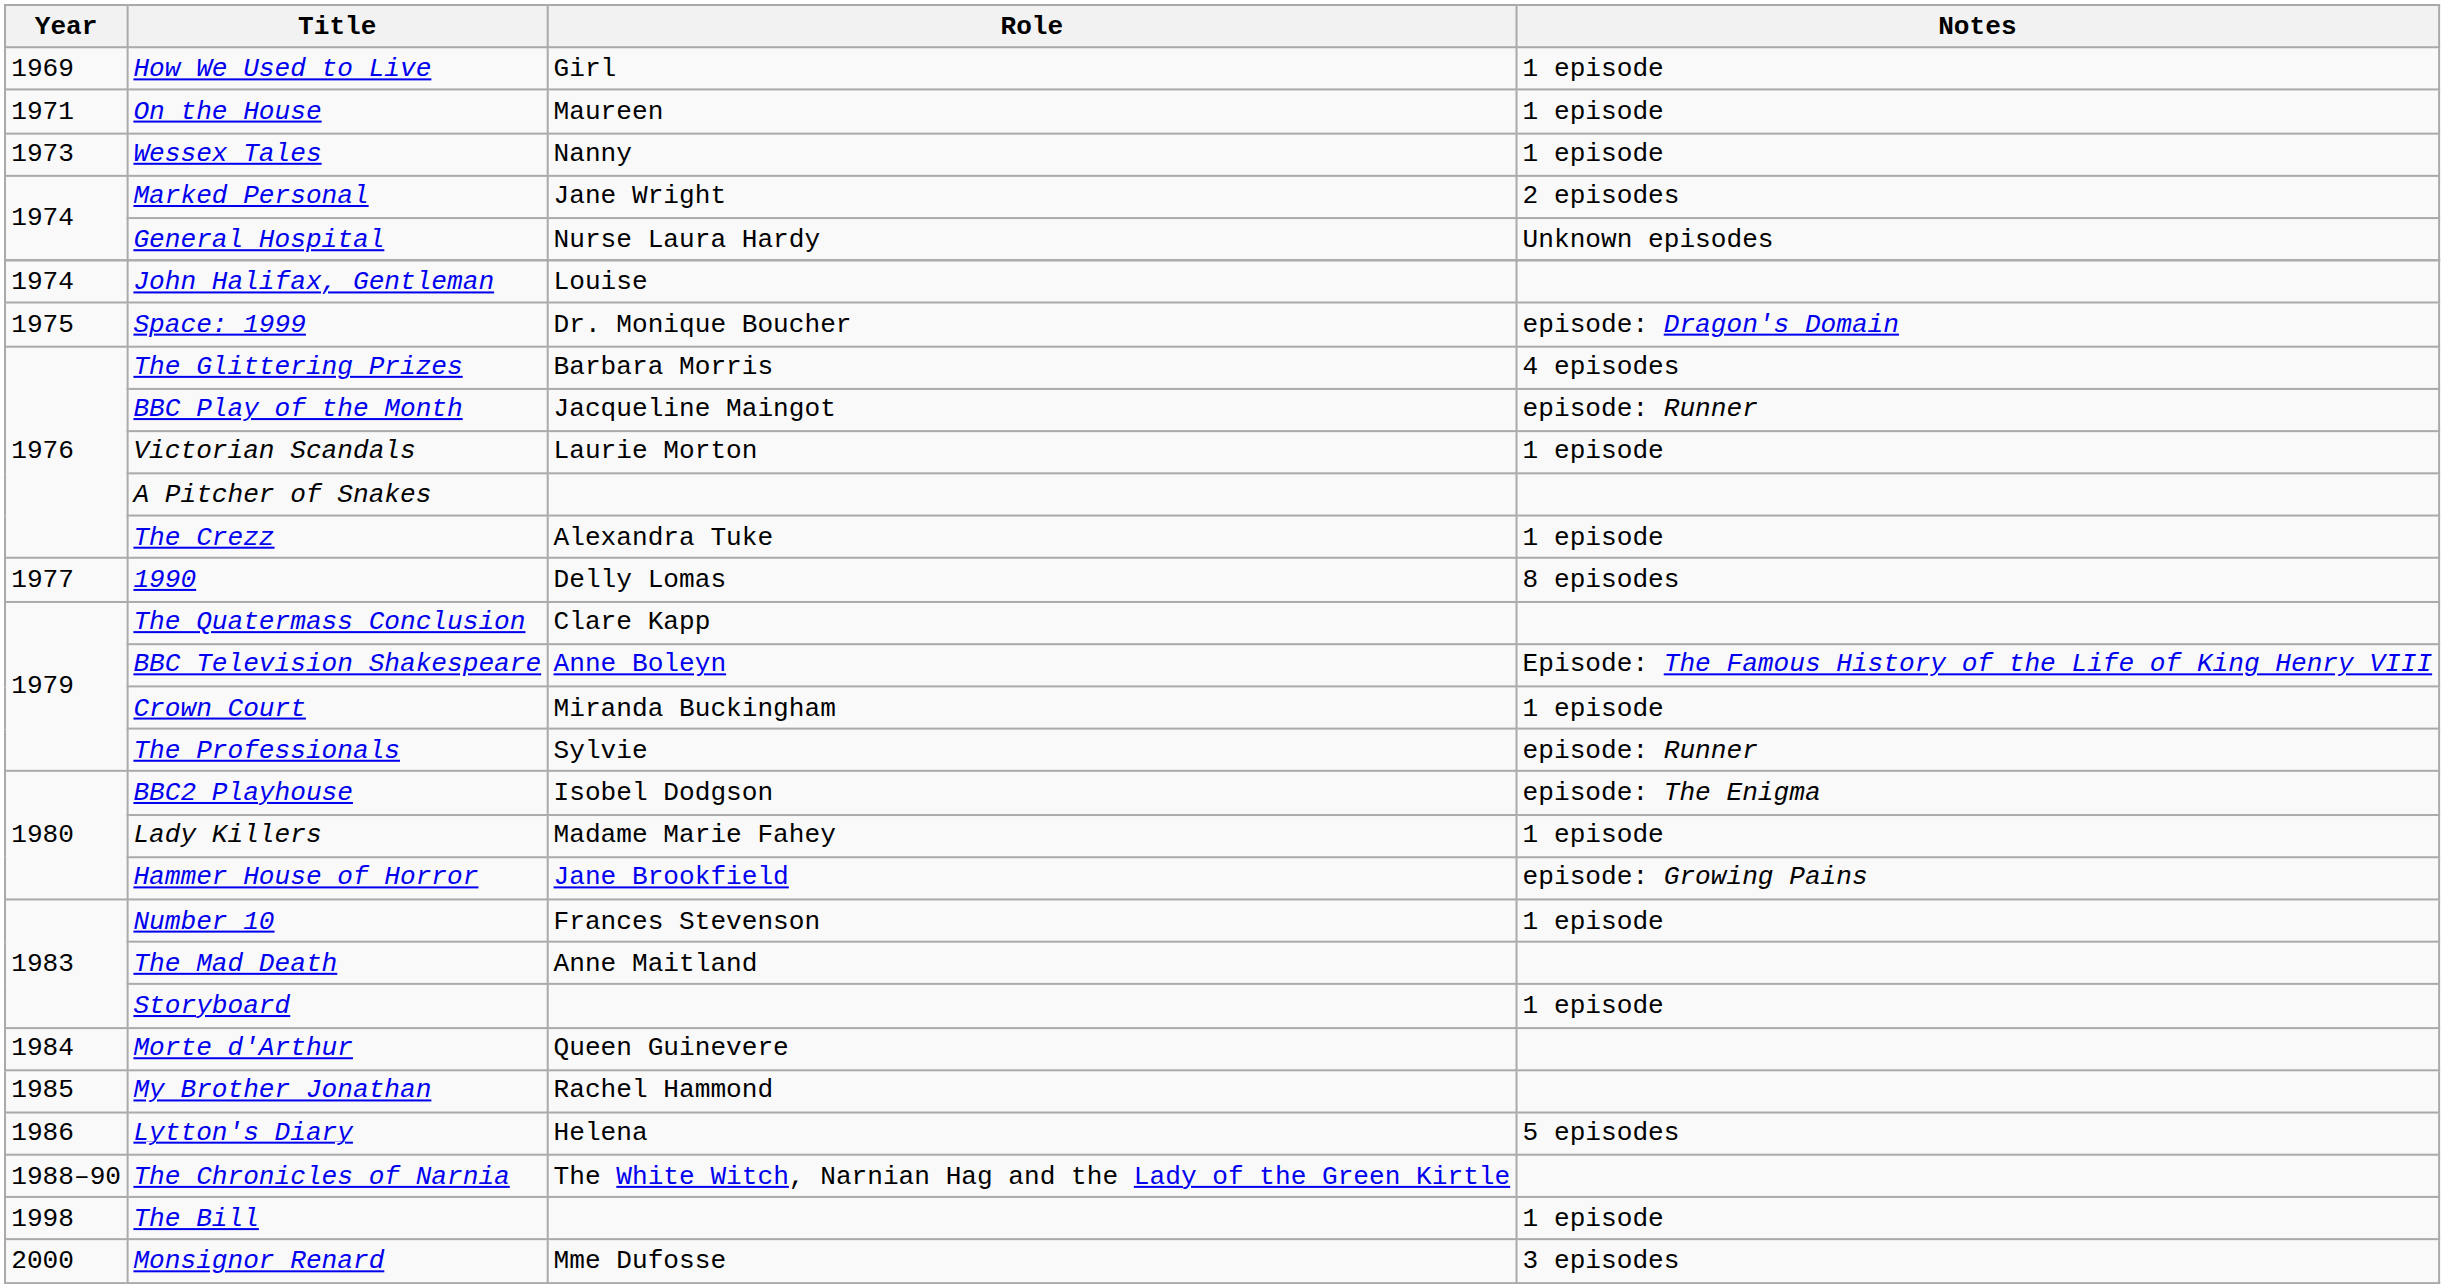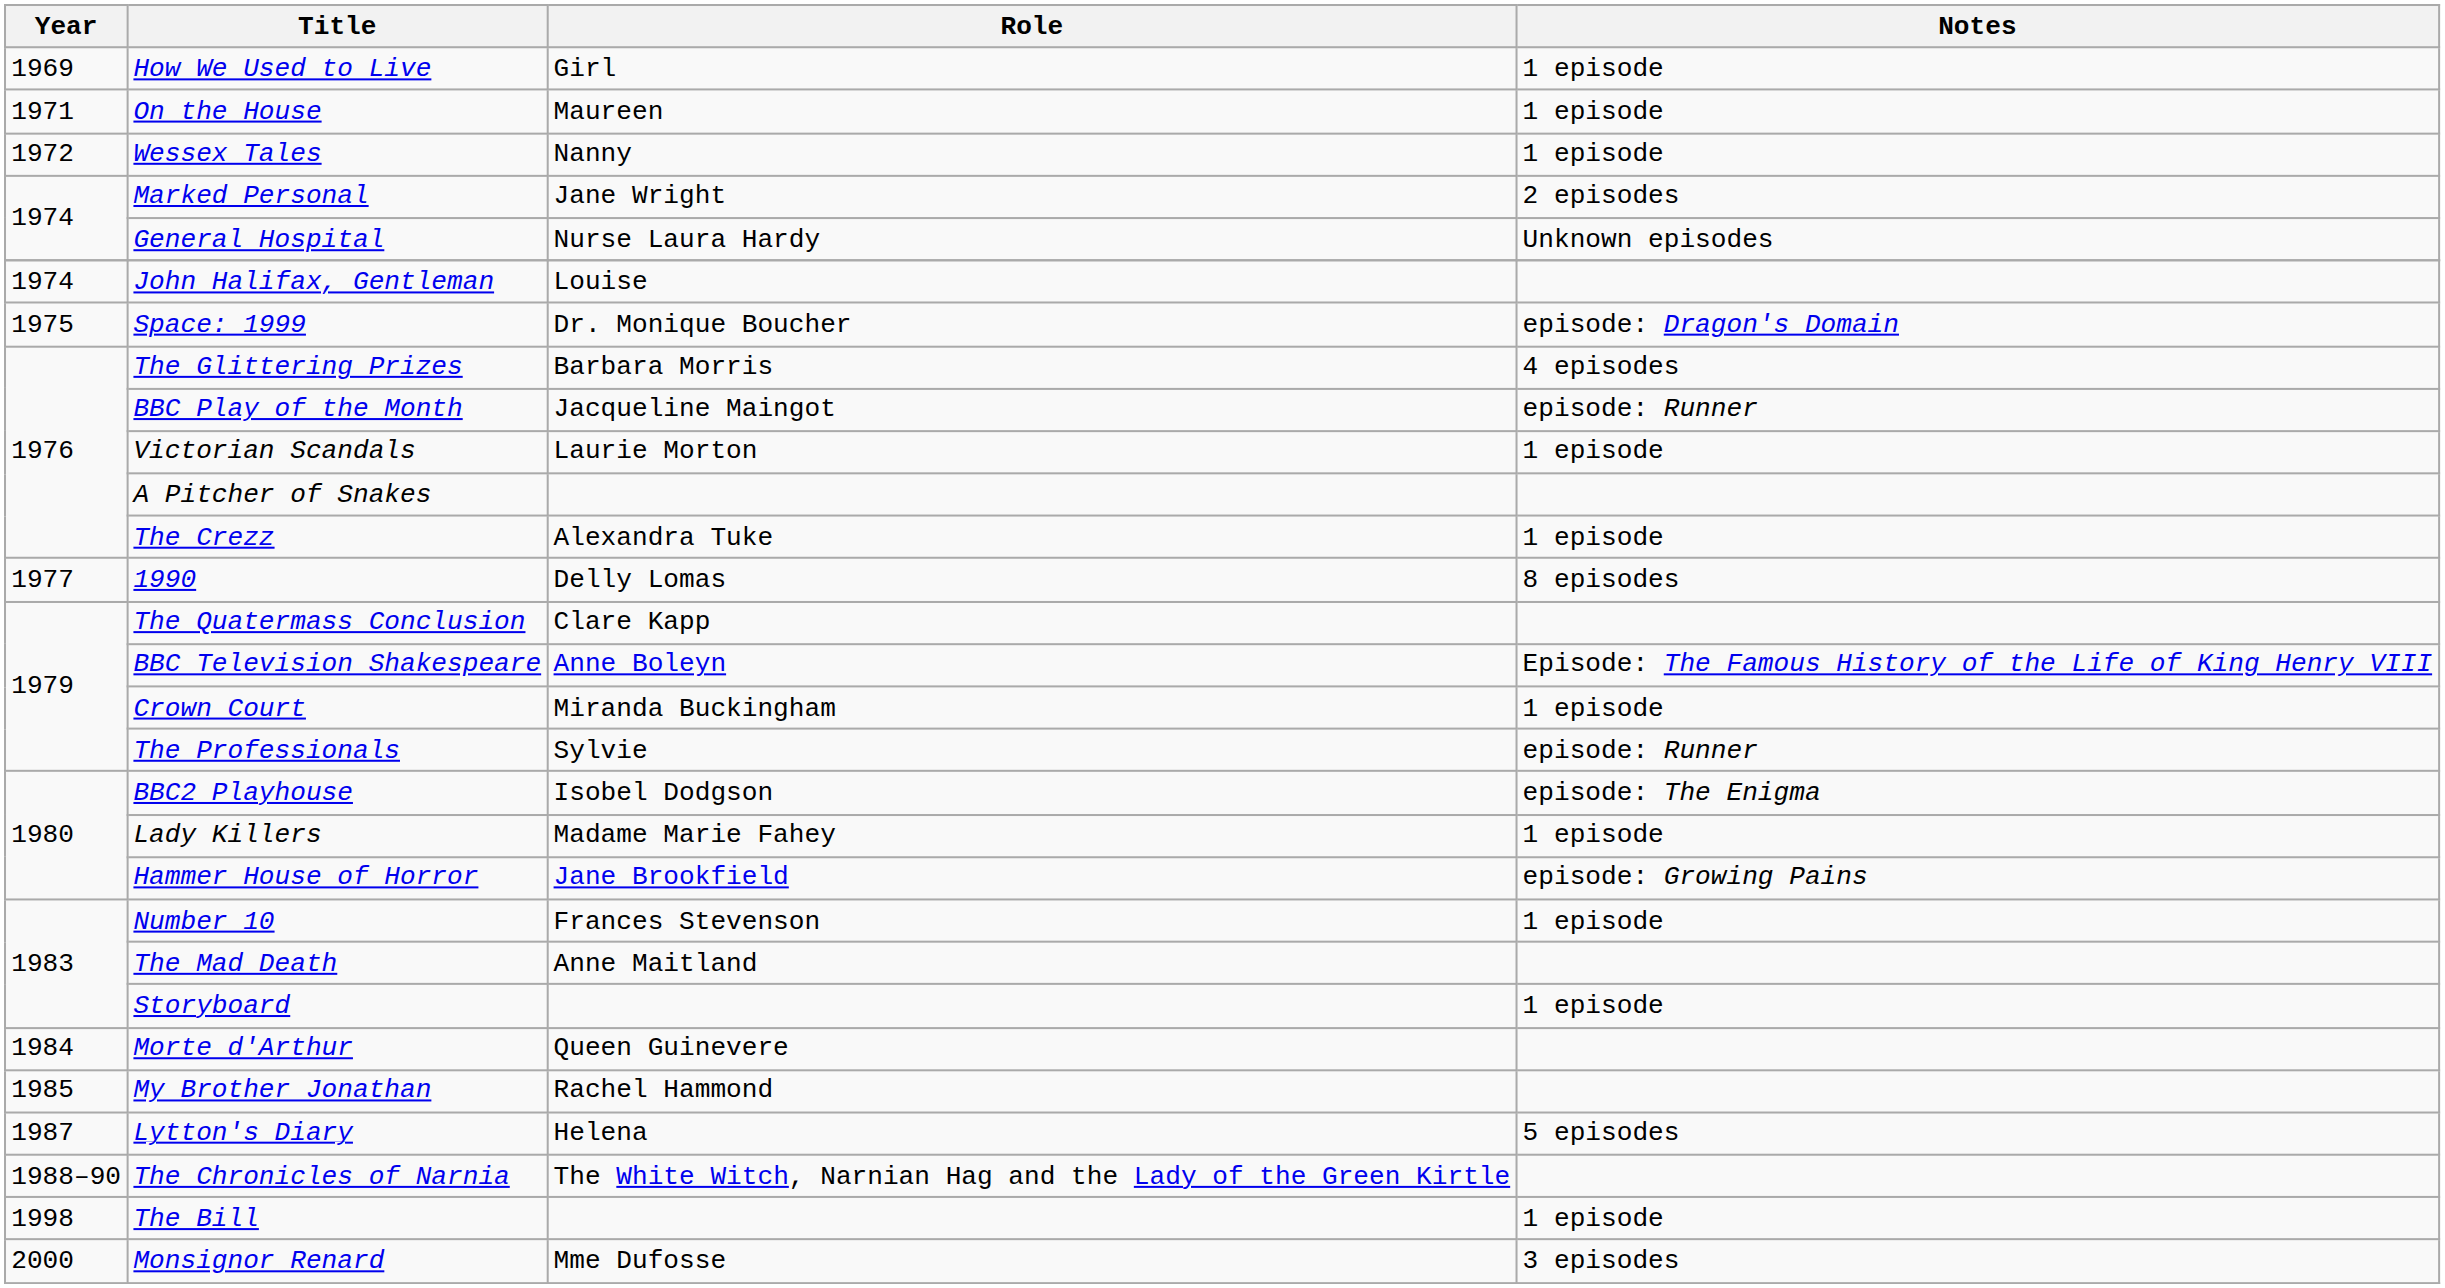 <table class="wikitable">
 <tr>
 <th>Year</th>
 <th>Title</th>
 <th>Role</th>
 <th>Notes</th>
 </tr>
 <tr>
 <td>1969</td>
 <td><em><a href='#'>How We Used to Live</a></em></td>
 <td>Girl</td>
 <td>1 episode</td>
 </tr>
 <tr>
 <td>1971</td>
 <td><em><a href='#'>On the House</a></em></td>
 <td>Maureen</td>
 <td>1 episode</td>
 </tr>
 <tr>
-<td>1973</td>
+<td>1972</td>
 <td><em><a href='#'>Wessex Tales</a></em></td>
 <td>Nanny</td>
 <td>1 episode</td>
 </tr>
 <tr>
 <td rowspan="2">1974</td>
 <td><em><a href='#'>Marked Personal</a></em></td>
 <td>Jane Wright</td>
 <td>2 episodes</td>
 </tr>
 <tr>
 <td><em><a href='#'>General Hospital</a></em></td>
 <td>Nurse Laura Hardy</td>
 <td>Unknown episodes</td>
 </tr>
 <tr>
 </tr>
 <tr>
 <td>1974</td>
 <td><em><a href='#'>John Halifax, Gentleman</a></em></td>
 <td>Louise</td>
 <td></td>
 </tr>
 <tr>
 <td>1975</td>
 <td><em><a href='#'>Space: 1999</a></em></td>
 <td>Dr. Monique Boucher</td>
 <td>episode: <em><a href='#'>Dragon's Domain</a></em></td>
 </tr>
 <tr>
 <td rowspan="5">1976</td>
 <td><em><a href='#'>The Glittering Prizes</a></em></td>
 <td>Barbara Morris</td>
 <td>4 episodes</td>
 </tr>
 <tr>
 <td><em><a href='#'>BBC Play of the Month</a></em></td>
 <td>Jacqueline Maingot</td>
 <td>episode: <em>Runner</em></td>
 </tr>
 <tr>
 <td><em>Victorian Scandals</em></td>
 <td>Laurie Morton</td>
 <td>1 episode</td>
 </tr>
 <tr>
 <td><em>A Pitcher of Snakes</em></td>
 <td></td>
 <td></td>
 </tr>
 <tr>
 <td><em><a href='#'>The Crezz</a></em></td>
 <td>Alexandra Tuke</td>
 <td>1 episode</td>
 </tr>
 <tr>
 <td>1977</td>
 <td><em><a href='#'>1990</a></em></td>
 <td>Delly Lomas</td>
 <td>8 episodes</td>
 </tr>
 <tr>
 <td rowspan="4">1979</td>
 <td><em><a href='#'>The Quatermass Conclusion</a></em></td>
 <td>Clare Kapp</td>
 <td></td>
 </tr>
 <tr>
 <td><em><a href='#'>BBC Television Shakespeare</a></em></td>
 <td><a href='#'>Anne Boleyn</a></td>
 <td>Episode: <em><a href='#'>The Famous History of the Life of King Henry VIII</a></em></td>
 </tr>
 <tr>
 <td><em><a href='#'>Crown Court</a></em></td>
 <td>Miranda Buckingham</td>
 <td>1 episode</td>
 </tr>
 <tr>
 <td><em><a href='#'>The Professionals</a></em></td>
 <td>Sylvie</td>
 <td>episode: <em>Runner</em></td>
 </tr>
 <tr>
 <td rowspan="3">1980</td>
 <td><em><a href='#'>BBC2 Playhouse</a></em></td>
 <td>Isobel Dodgson</td>
 <td>episode: <em>The Enigma</em></td>
 </tr>
 <tr>
 <td><em>Lady Killers</em></td>
 <td>Madame Marie Fahey</td>
 <td>1 episode</td>
 </tr>
 <tr>
 <td><em><a href='#'>Hammer House of Horror</a></em></td>
 <td><a href='#'>Jane Brookfield</a></td>
 <td>episode: <em>Growing Pains</em></td>
 </tr>
 <tr>
 <td rowspan="3">1983</td>
 <td><em><a href='#'>Number 10</a></em></td>
 <td>Frances Stevenson</td>
 <td>1 episode</td>
 </tr>
 <tr>
 <td><em><a href='#'>The Mad Death</a></em></td>
 <td>Anne Maitland</td>
 <td></td>
 </tr>
 <tr>
 <td><em><a href='#'>Storyboard</a></em></td>
 <td></td>
 <td>1 episode</td>
 </tr>
 <tr>
 <td>1984</td>
 <td><em><a href='#'>Morte d'Arthur</a></em></td>
 <td>Queen Guinevere</td>
 <td></td>
 </tr>
 <tr>
 <td>1985</td>
 <td><em><a href='#'>My Brother Jonathan</a></em></td>
 <td>Rachel Hammond</td>
 <td></td>
 </tr>
 <tr>
-<td>1986</td>
+<td>1987</td>
 <td><em><a href='#'>Lytton's Diary</a></em></td>
 <td>Helena</td>
 <td>5 episodes</td>
 </tr>
 <tr>
 <td>1988–90</td>
 <td><em><a href='#'>The Chronicles of Narnia</a></em></td>
 <td>The <a href='#'>White Witch</a>, Narnian Hag and the <a href='#'>Lady of the Green Kirtle</a></td>
 <td></td>
 </tr>
 <tr>
 <td>1998</td>
 <td><em><a href='#'>The Bill</a></em></td>
 <td></td>
 <td>1 episode</td>
 </tr>
 <tr>
 <td>2000</td>
 <td><em><a href='#'>Monsignor Renard</a></em></td>
 <td>Mme Dufosse</td>
 <td>3 episodes</td>
 </tr>
 <tr>
 </tr>
 </table>
